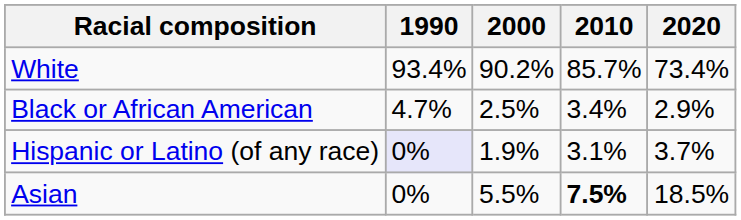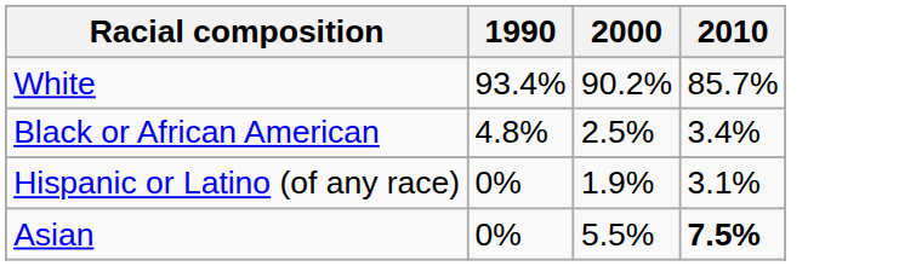 <table class="wikitable sortable collapsible" style="font-size: 90%;">
 <tr>
 <th>Racial composition</th>
 <th>1990</th>
 <th>2000</th>
 <th>2010</th>
-<th>2020</th>
 </tr>
 <tr>
 <td><a href='#'>White</a></td>
 <td>93.4%</td>
 <td>90.2%</td>
 <td>85.7%</td>
-<td>73.4%</td>
 </tr>
 <tr>
 <td><a href='#'>Black or African American</a></td>
-<td>4.7%</td>
+<td>4.8%</td>
 <td>2.5%</td>
 <td>3.4%</td>
-<td>2.9%</td>
 </tr>
 <tr>
 <td><a href='#'>Hispanic or Latino</a> (of any race)</td>
-<td style="background: lavender;">0%</td>
+<td>0%</td>
 <td>1.9%</td>
 <td>3.1%</td>
-<td>3.7%</td>
 </tr>
 <tr>
 <td><a href='#'>Asian</a></td>
 <td>0%</td>
 <td>5.5%</td>
 <td><strong>7.5%</strong></td>
-<td>18.5%</td>
 </tr>
 </table>
